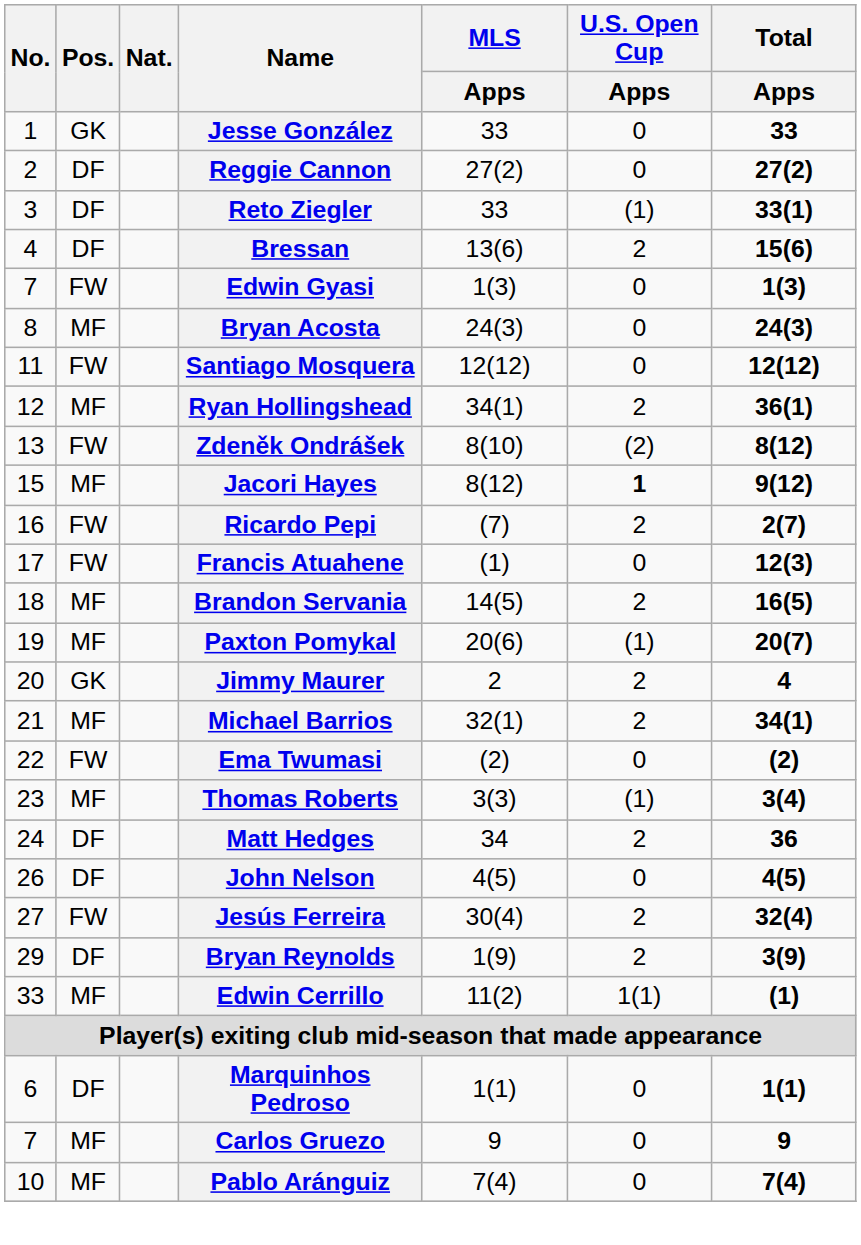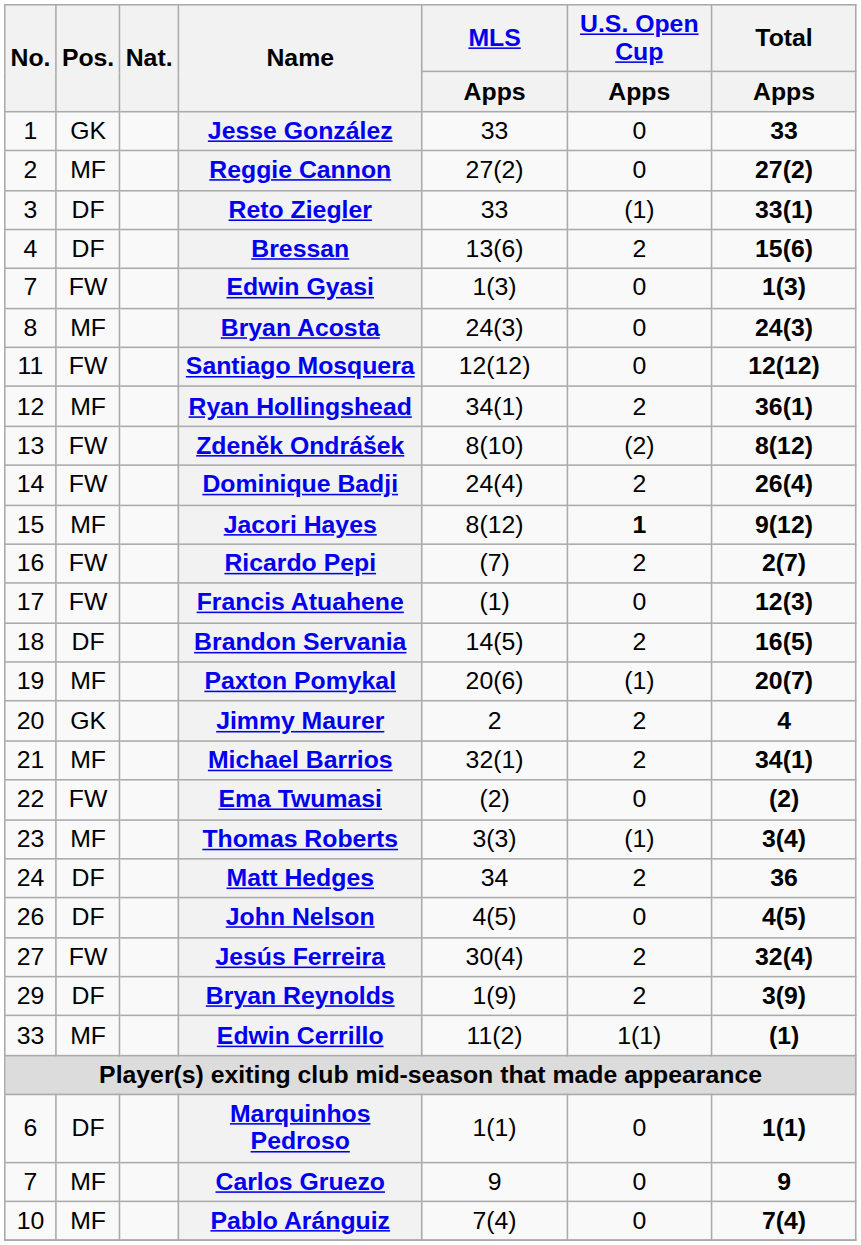 <table class="wikitable sortable" style="text-align:center">
 <tr>
 <th rowspan="2">No.</th>
 <th rowspan="2">Pos.</th>
 <th rowspan="2">Nat.</th>
 <th rowspan="2" style="width:150px;">Name</th>
 <th colspan="1" style="width:86px;"><a href='#'>MLS</a></th>
 <th colspan="1" style="width:86px;"><a href='#'>U.S. Open Cup</a></th>
 <th colspan="1" style="width:86px;">Total</th>
 </tr>
 <tr>
 <th>Apps</th>
 <th>Apps</th>
 <th>Apps</th>
 </tr>
 <tr>
 <td>1</td>
 <td>GK</td>
 <td></td>
 <th scope="row"><a href='#'>Jesse González</a></th>
 <td>33</td>
 <td>0</td>
 <td><strong>33</strong></td>
 </tr>
 <tr>
 <td>2</td>
-<td>DF</td>
+<td>MF</td>
 <td></td>
 <th scope="row"><a href='#'>Reggie Cannon</a></th>
 <td>27(2)</td>
 <td>0</td>
 <td><strong>27(2)</strong></td>
 </tr>
 <tr>
 <td>3</td>
 <td>DF</td>
 <td></td>
 <th scope="row"><a href='#'>Reto Ziegler</a></th>
 <td>33</td>
 <td>(1)</td>
 <td><strong>33(1)</strong></td>
 </tr>
 <tr>
 <td>4</td>
 <td>DF</td>
 <td></td>
 <th scope="row"><a href='#'>Bressan</a></th>
 <td>13(6)</td>
 <td>2</td>
 <td><strong>15(6)</strong></td>
 </tr>
 <tr>
 <td>7</td>
 <td>FW</td>
 <td></td>
 <th scope="row"><a href='#'>Edwin Gyasi</a></th>
 <td>1(3)</td>
 <td>0</td>
 <td><strong>1(3)</strong></td>
 </tr>
 <tr>
 <td>8</td>
 <td>MF</td>
 <td></td>
 <th scope="row"><a href='#'>Bryan Acosta</a></th>
 <td>24(3)</td>
 <td>0</td>
 <td><strong>24(3)</strong></td>
 </tr>
 <tr>
 <td>11</td>
 <td>FW</td>
 <td></td>
 <th scope="row"><a href='#'>Santiago Mosquera</a></th>
 <td>12(12)</td>
 <td>0</td>
 <td><strong>12(12)</strong></td>
 </tr>
 <tr>
 <td>12</td>
 <td>MF</td>
 <td></td>
 <th scope="row"><a href='#'>Ryan Hollingshead</a></th>
 <td>34(1)</td>
 <td>2</td>
 <td><strong>36(1)</strong></td>
 </tr>
 <tr>
 <td>13</td>
 <td>FW</td>
 <td></td>
 <th scope="row"><a href='#'>Zdeněk Ondrášek</a></th>
 <td>8(10)</td>
 <td>(2)</td>
 <td><strong>8(12)</strong></td>
 </tr>
 <tr>
+<td>14</td>
+<td>FW</td>
+<td></td>
+<th scope="row"><a href='#'>Dominique Badji</a></th>
+<td>24(4)</td>
+<td>2</td>
+<td><strong>26(4)</strong></td>
+</tr>
+<tr>
 <td>15</td>
 <td>MF</td>
 <td></td>
 <th scope="row"><a href='#'>Jacori Hayes</a></th>
 <td>8(12)</td>
 <td><strong>1</strong></td>
 <td><strong>9(12)</strong></td>
 </tr>
 <tr>
 <td>16</td>
 <td>FW</td>
 <td></td>
 <th scope="row"><a href='#'>Ricardo Pepi</a></th>
 <td>(7)</td>
 <td>2</td>
 <td><strong>2(7)</strong></td>
 </tr>
 <tr>
 <td>17</td>
 <td>FW</td>
 <td></td>
 <th scope="row"><a href='#'>Francis Atuahene</a></th>
 <td>(1)</td>
 <td>0</td>
 <td><strong>12(3)</strong></td>
 </tr>
 <tr>
 <td>18</td>
-<td>MF</td>
+<td>DF</td>
 <td></td>
 <th scope="row"><a href='#'>Brandon Servania</a></th>
 <td>14(5)</td>
 <td>2</td>
 <td><strong>16(5)</strong></td>
 </tr>
 <tr>
 <td>19</td>
 <td>MF</td>
 <td></td>
 <th scope="row"><a href='#'>Paxton Pomykal</a></th>
 <td>20(6)</td>
 <td>(1)</td>
 <td><strong>20(7)</strong></td>
 </tr>
 <tr>
 <td>20</td>
 <td>GK</td>
 <td></td>
 <th scope="row"><a href='#'>Jimmy Maurer</a></th>
 <td>2</td>
 <td>2</td>
 <td><strong>4</strong></td>
 </tr>
 <tr>
 <td>21</td>
 <td>MF</td>
 <td></td>
 <th scope="row"><a href='#'>Michael Barrios</a></th>
 <td>32(1)</td>
 <td>2</td>
 <td><strong>34(1)</strong></td>
 </tr>
 <tr>
 <td>22</td>
 <td>FW</td>
 <td></td>
 <th scope="row"><a href='#'>Ema Twumasi</a></th>
 <td>(2)</td>
 <td>0</td>
 <td><strong>(2)</strong></td>
 </tr>
 <tr>
 <td>23</td>
 <td>MF</td>
 <td></td>
 <th scope="row"><a href='#'>Thomas Roberts</a></th>
 <td>3(3)</td>
 <td>(1)</td>
 <td><strong>3(4)</strong></td>
 </tr>
 <tr>
 <td>24</td>
 <td>DF</td>
 <td></td>
 <th scope="row"><a href='#'>Matt Hedges</a></th>
 <td>34</td>
 <td>2</td>
 <td><strong>36</strong></td>
 </tr>
 <tr>
 <td>26</td>
 <td>DF</td>
 <td></td>
 <th scope="row"><a href='#'>John Nelson</a></th>
 <td>4(5)</td>
 <td>0</td>
 <td><strong>4(5)</strong></td>
 </tr>
 <tr>
 <td>27</td>
 <td>FW</td>
 <td></td>
 <th scope="row"><a href='#'>Jesús Ferreira</a></th>
 <td>30(4)</td>
 <td>2</td>
 <td><strong>32(4)</strong></td>
 </tr>
 <tr>
 <td>29</td>
 <td>DF</td>
 <td></td>
 <th scope="row"><a href='#'>Bryan Reynolds</a></th>
 <td>1(9)</td>
 <td>2</td>
 <td><strong>3(9)</strong></td>
 </tr>
 <tr>
 <td>33</td>
 <td>MF</td>
 <td></td>
 <th scope="row"><a href='#'>Edwin Cerrillo</a></th>
 <td>11(2)</td>
 <td>1(1)</td>
 <td><strong>(1)</strong></td>
 </tr>
 <tr>
 <th colspan=7 style=background:#dcdcdc; text-align:center>Player(s) exiting club mid-season that made appearance</th>
 </tr>
 <tr>
 <td>6</td>
 <td>DF</td>
 <td></td>
 <th scope="row"><a href='#'>Marquinhos Pedroso</a></th>
 <td>1(1)</td>
 <td>0</td>
 <td><strong>1(1)</strong></td>
 </tr>
 <tr>
 <td>7</td>
 <td>MF</td>
 <td></td>
 <th scope="row"><a href='#'>Carlos Gruezo</a></th>
 <td>9</td>
 <td>0</td>
 <td><strong>9</strong></td>
 </tr>
 <tr>
 <td>10</td>
 <td>MF</td>
 <td></td>
 <th scope="row"><a href='#'>Pablo Aránguiz</a></th>
 <td>7(4)</td>
 <td>0</td>
 <td><strong>7(4)</strong></td>
 </tr>
 <tr>
 </tr>
 </table>
